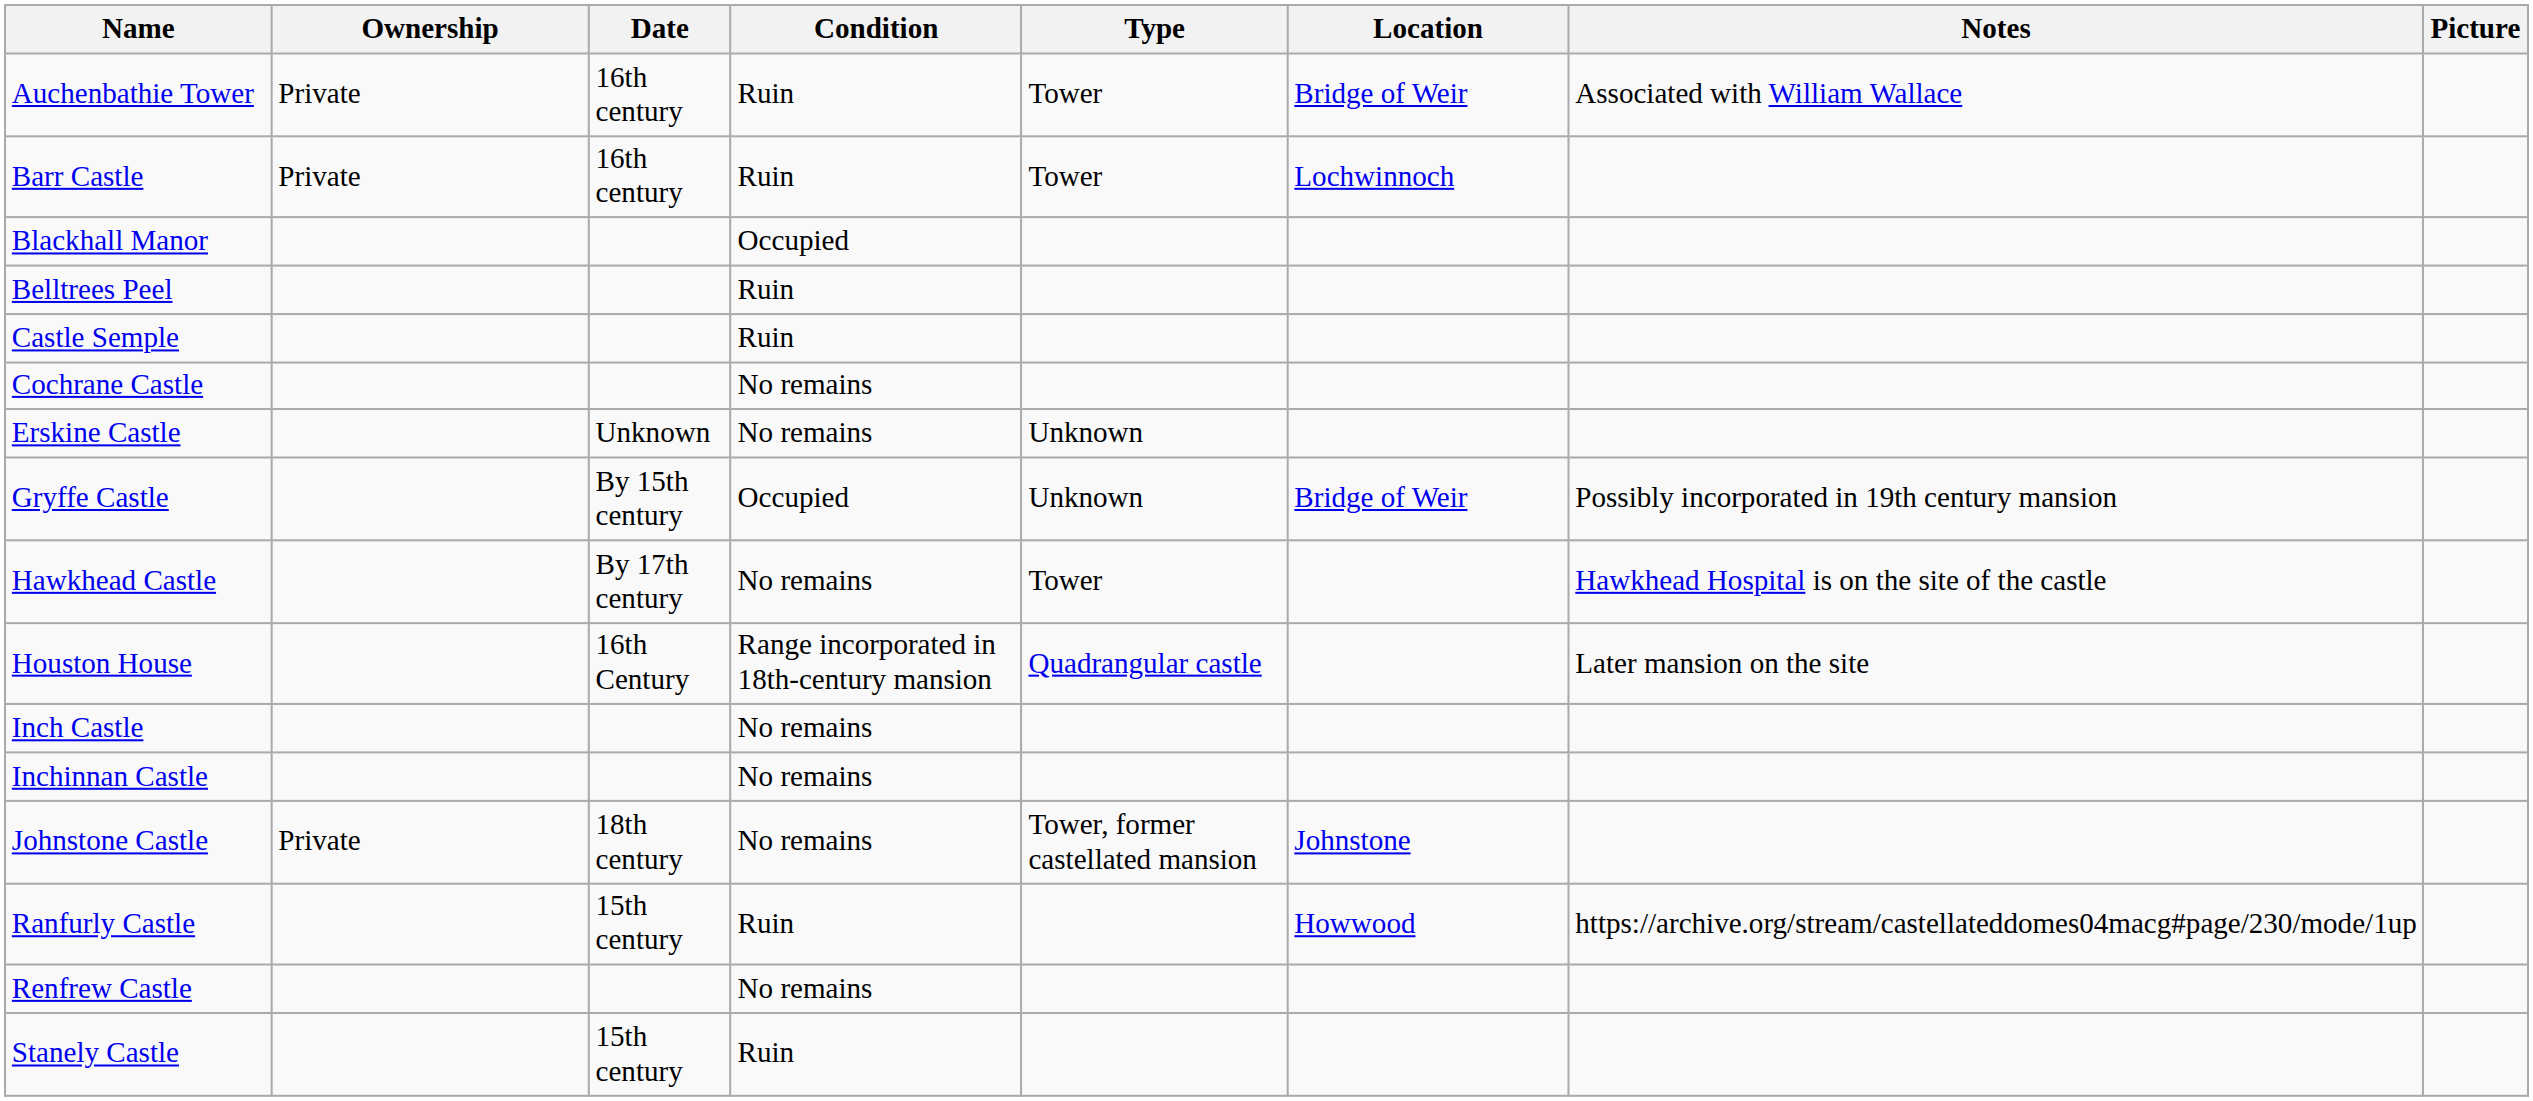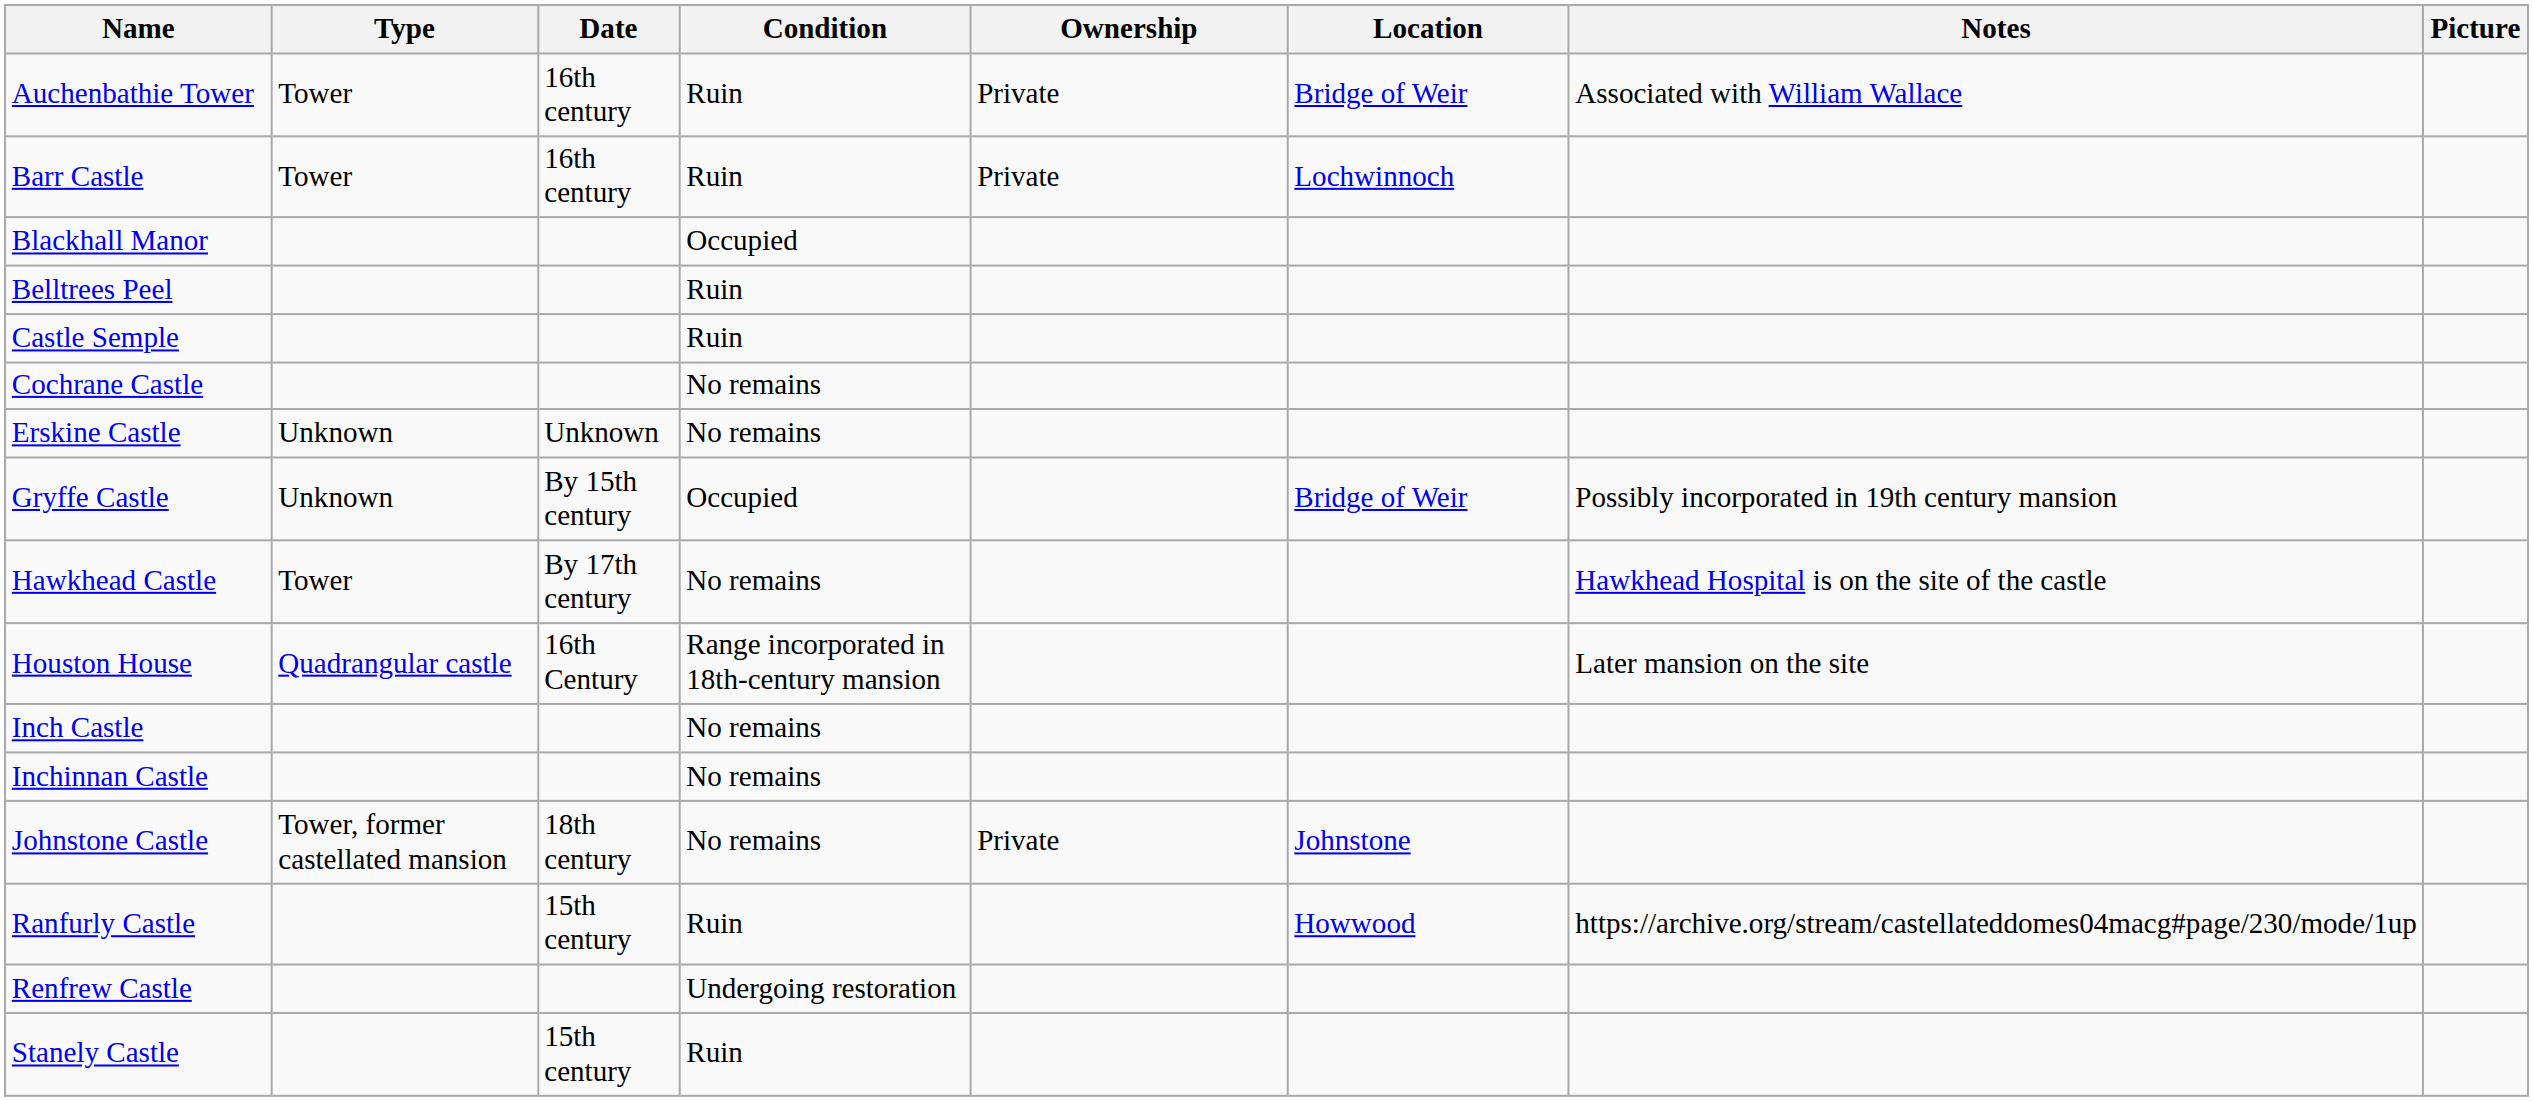 <table class="wikitable sortable" style="font-size:90%">
 <tr>
 <th style="width:13%;">Name</th>
-<th style="width:17%;">Ownership</th>
+<th style="width:13%;">Type</th>
 <th style="width:6%;">Date</th>
 <th style="width:15%;">Condition</th>
-<th style="width:13%;">Type</th>
+<th style="width:17%;">Ownership</th>
 <th style="width:14%;">Location</th>
 <th style="width:20%;">Notes</th>
 <th style="width:20%;">Picture</th>
 </tr>
 <tr>
 <td><a href='#'>Auchenbathie Tower</a></td>
-<td>Private</td>
+<td>Tower</td>
 <td>16th century</td>
 <td>Ruin</td>
-<td>Tower</td>
+<td>Private</td>
 <td><a href='#'>Bridge of Weir</a></td>
 <td>Associated with <a href='#'>William Wallace</a></td>
 <td></td>
 </tr>
 <tr>
 <td><a href='#'>Barr Castle</a></td>
-<td>Private</td>
+<td>Tower</td>
 <td>16th century</td>
 <td>Ruin</td>
-<td>Tower</td>
+<td>Private</td>
 <td><a href='#'>Lochwinnoch</a><br></td>
 <td></td>
 <td></td>
 </tr>
 <tr>
 <td><a href='#'>Blackhall Manor</a></td>
 <td></td>
 <td></td>
 <td>Occupied</td>
 <td></td>
 <td></td>
 <td></td>
 <td></td>
 </tr>
 <tr>
 <td><a href='#'>Belltrees Peel</a></td>
 <td></td>
 <td></td>
 <td>Ruin</td>
 <td></td>
 <td></td>
 <td></td>
 <td></td>
 </tr>
 <tr>
 <td><a href='#'>Castle Semple</a></td>
 <td></td>
 <td></td>
 <td>Ruin</td>
 <td></td>
 <td></td>
 <td></td>
 <td></td>
 </tr>
 <tr>
 <td><a href='#'>Cochrane Castle</a></td>
 <td></td>
 <td></td>
 <td>No remains</td>
 <td></td>
 <td></td>
 <td></td>
 <td></td>
 </tr>
 <tr>
 <td><a href='#'>Erskine Castle</a></td>
-<td></td>
+<td>Unknown</td>
 <td>Unknown</td>
 <td>No remains</td>
-<td>Unknown</td>
+<td></td>
 <td></td>
 <td></td>
 <td></td>
 </tr>
 <tr>
 <td><a href='#'>Gryffe Castle</a></td>
-<td></td>
+<td>Unknown</td>
 <td>By 15th century</td>
 <td>Occupied</td>
-<td>Unknown</td>
+<td></td>
 <td><a href='#'>Bridge of Weir</a></td>
 <td>Possibly incorporated in 19th century mansion</td>
 <td></td>
 </tr>
 <tr>
 <td><a href='#'>Hawkhead Castle</a></td>
-<td></td>
+<td>Tower</td>
 <td>By 17th century</td>
 <td>No remains</td>
-<td>Tower</td>
+<td></td>
 <td></td>
 <td><a href='#'>Hawkhead Hospital</a> is on the site of the castle</td>
 <td></td>
 </tr>
 <tr>
 <td><a href='#'>Houston House</a></td>
-<td></td>
+<td><a href='#'>Quadrangular castle</a></td>
 <td>16th Century</td>
 <td>Range incorporated in 18th-century mansion</td>
-<td><a href='#'>Quadrangular castle</a></td>
+<td></td>
 <td></td>
 <td>Later mansion on the site</td>
 <td></td>
 </tr>
 <tr>
 <td><a href='#'>Inch Castle</a></td>
 <td></td>
 <td></td>
 <td>No remains</td>
 <td></td>
 <td></td>
 <td></td>
 <td></td>
 </tr>
 <tr>
 <td><a href='#'>Inchinnan Castle</a></td>
 <td></td>
 <td></td>
 <td>No remains</td>
 <td></td>
 <td></td>
 <td></td>
 <td></td>
 </tr>
 <tr>
 <td><a href='#'>Johnstone Castle</a></td>
-<td>Private</td>
+<td>Tower, former castellated mansion</td>
 <td>18th century</td>
 <td>No remains</td>
-<td>Tower, former castellated mansion</td>
+<td>Private</td>
 <td><a href='#'>Johnstone</a><br></td>
 <td></td>
 <td></td>
 </tr>
 <tr>
 <td><a href='#'>Ranfurly Castle</a></td>
 <td></td>
 <td>15th century</td>
 <td>Ruin</td>
 <td></td>
 <td><a href='#'>Howwood</a><br></td>
 <td>https://archive.org/stream/castellateddomes04macg#page/230/mode/1up</td>
 <td></td>
 </tr>
 <tr>
 <td><a href='#'>Renfrew Castle</a></td>
 <td></td>
 <td></td>
-<td>No remains</td>
+<td>Undergoing restoration</td>
 <td></td>
 <td></td>
 <td></td>
 <td></td>
 </tr>
 <tr>
 <td><a href='#'>Stanely Castle</a></td>
 <td></td>
 <td>15th century</td>
 <td>Ruin</td>
 <td></td>
 <td></td>
 <td></td>
 <td></td>
 </tr>
 </table>
